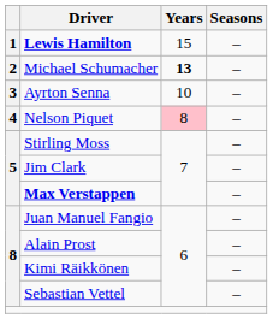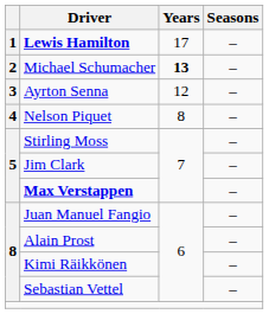 <table class="wikitable" style="text-align:center">
 <tr>
 <th></th>
 <th>Driver</th>
 <th>Years</th>
 <th>Seasons</th>
 </tr>
 <tr>
 <th>1</th>
 <td align=left> <strong><a href='#'>Lewis Hamilton</a></strong></td>
-<td>15</td>
+<td>17</td>
 <td>–</td>
 </tr>
 <tr>
 <th>2</th>
 <td align=left> <a href='#'>Michael Schumacher</a></td>
 <td><strong>13</strong></td>
 <td>–</td>
 </tr>
 <tr>
 <th>3</th>
 <td align=left> <a href='#'>Ayrton Senna</a></td>
-<td>10</td>
+<td>12</td>
 <td>–</td>
 </tr>
 <tr>
 <th>4</th>
 <td align=left> <a href='#'>Nelson Piquet</a></td>
-<td style="background: pink;">8</td>
+<td>8</td>
 <td>–</td>
 </tr>
 <tr>
 <th rowspan=3>5</th>
 <td align=left> <a href='#'>Stirling Moss</a></td>
 <td rowspan=3>7</td>
 <td>–</td>
 </tr>
 <tr>
 <td align=left> <a href='#'>Jim Clark</a></td>
 <td>–</td>
 </tr>
 <tr>
 <td align=left> <strong><a href='#'>Max Verstappen</a></strong></td>
 <td>– </td>
 </tr>
 <tr>
 <th rowspan=4>8</th>
 <td align=left> <a href='#'>Juan Manuel Fangio</a></td>
 <td rowspan=4>6</td>
 <td>–</td>
 </tr>
 <tr>
 <td align=left> <a href='#'>Alain Prost</a></td>
 <td>–</td>
 </tr>
 <tr>
 <td align=left> <a href='#'>Kimi Räikkönen</a></td>
 <td>–</td>
 </tr>
 <tr>
 <td align=left> <a href='#'>Sebastian Vettel</a></td>
 <td>–</td>
 </tr>
 <tr>
 <td colspan=4></td>
 </tr>
 </table>
